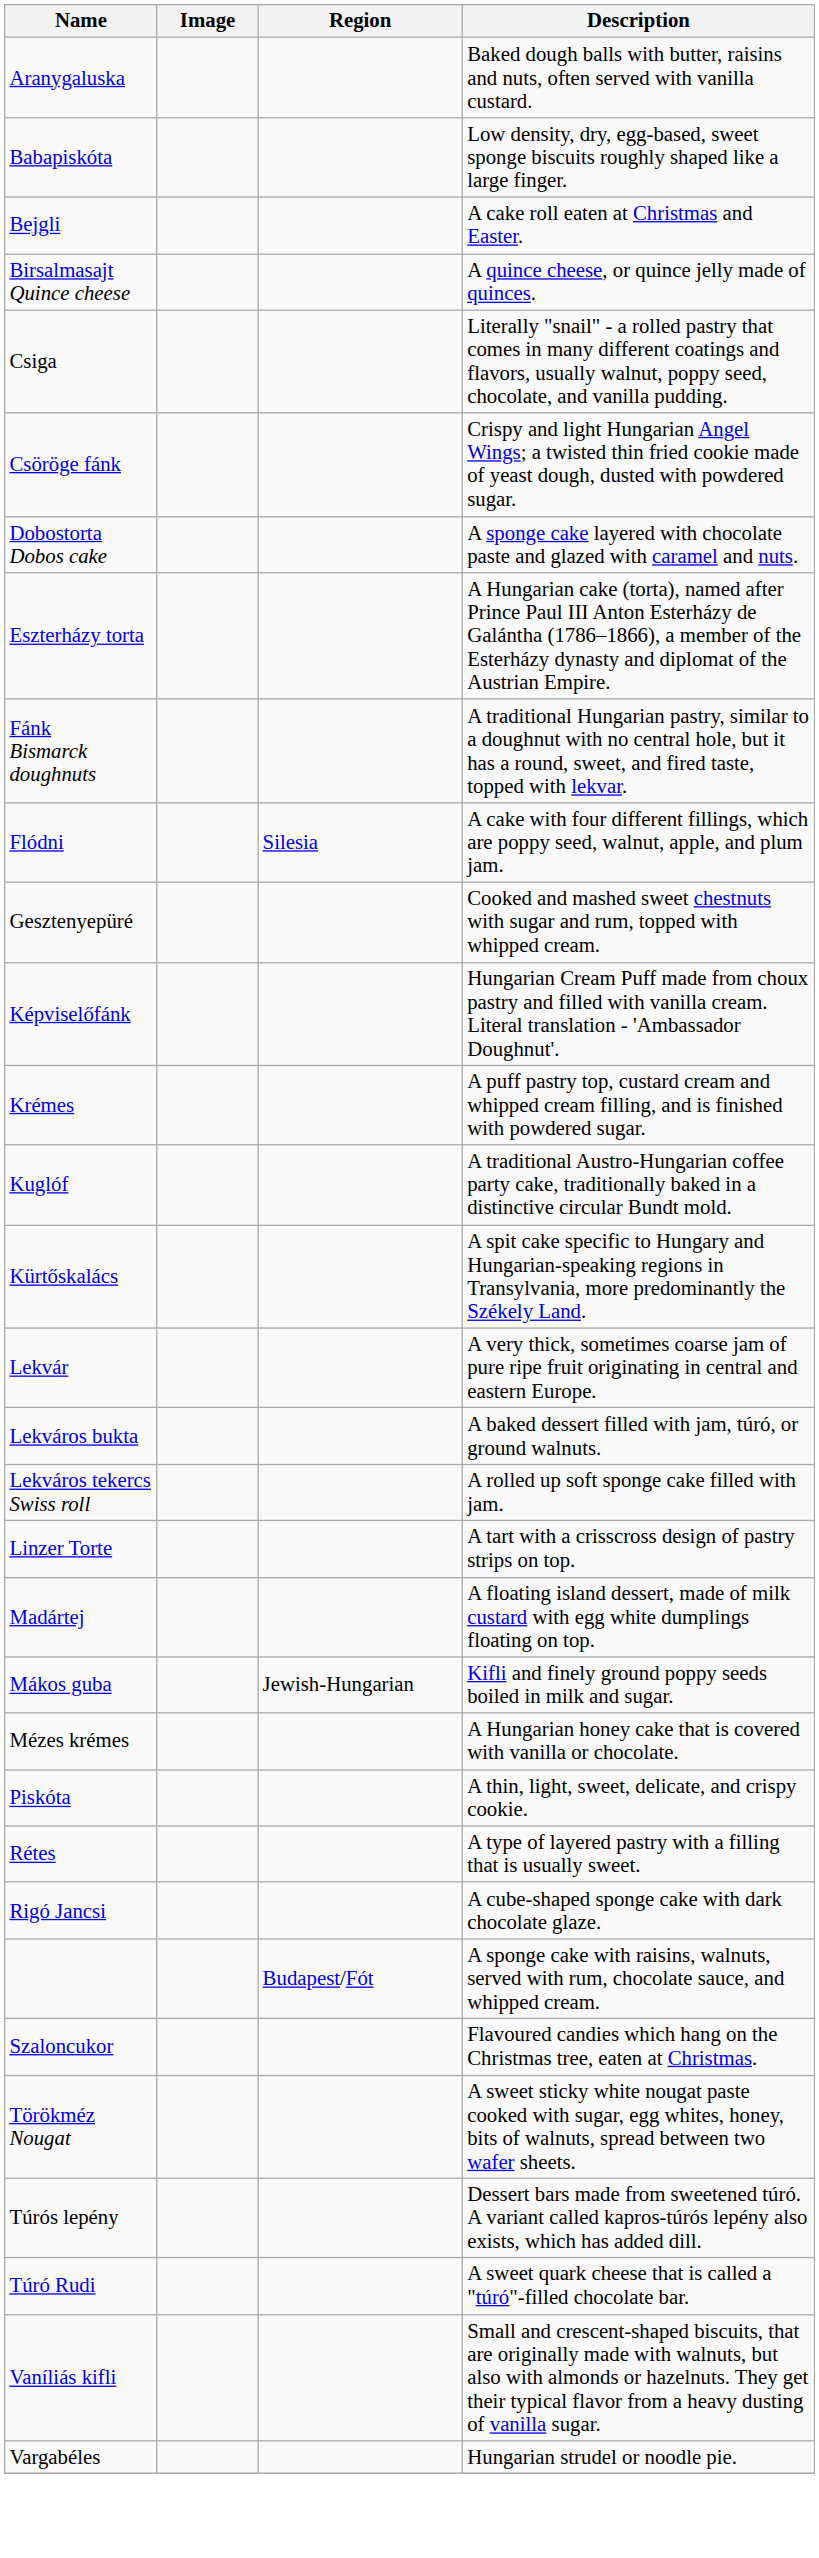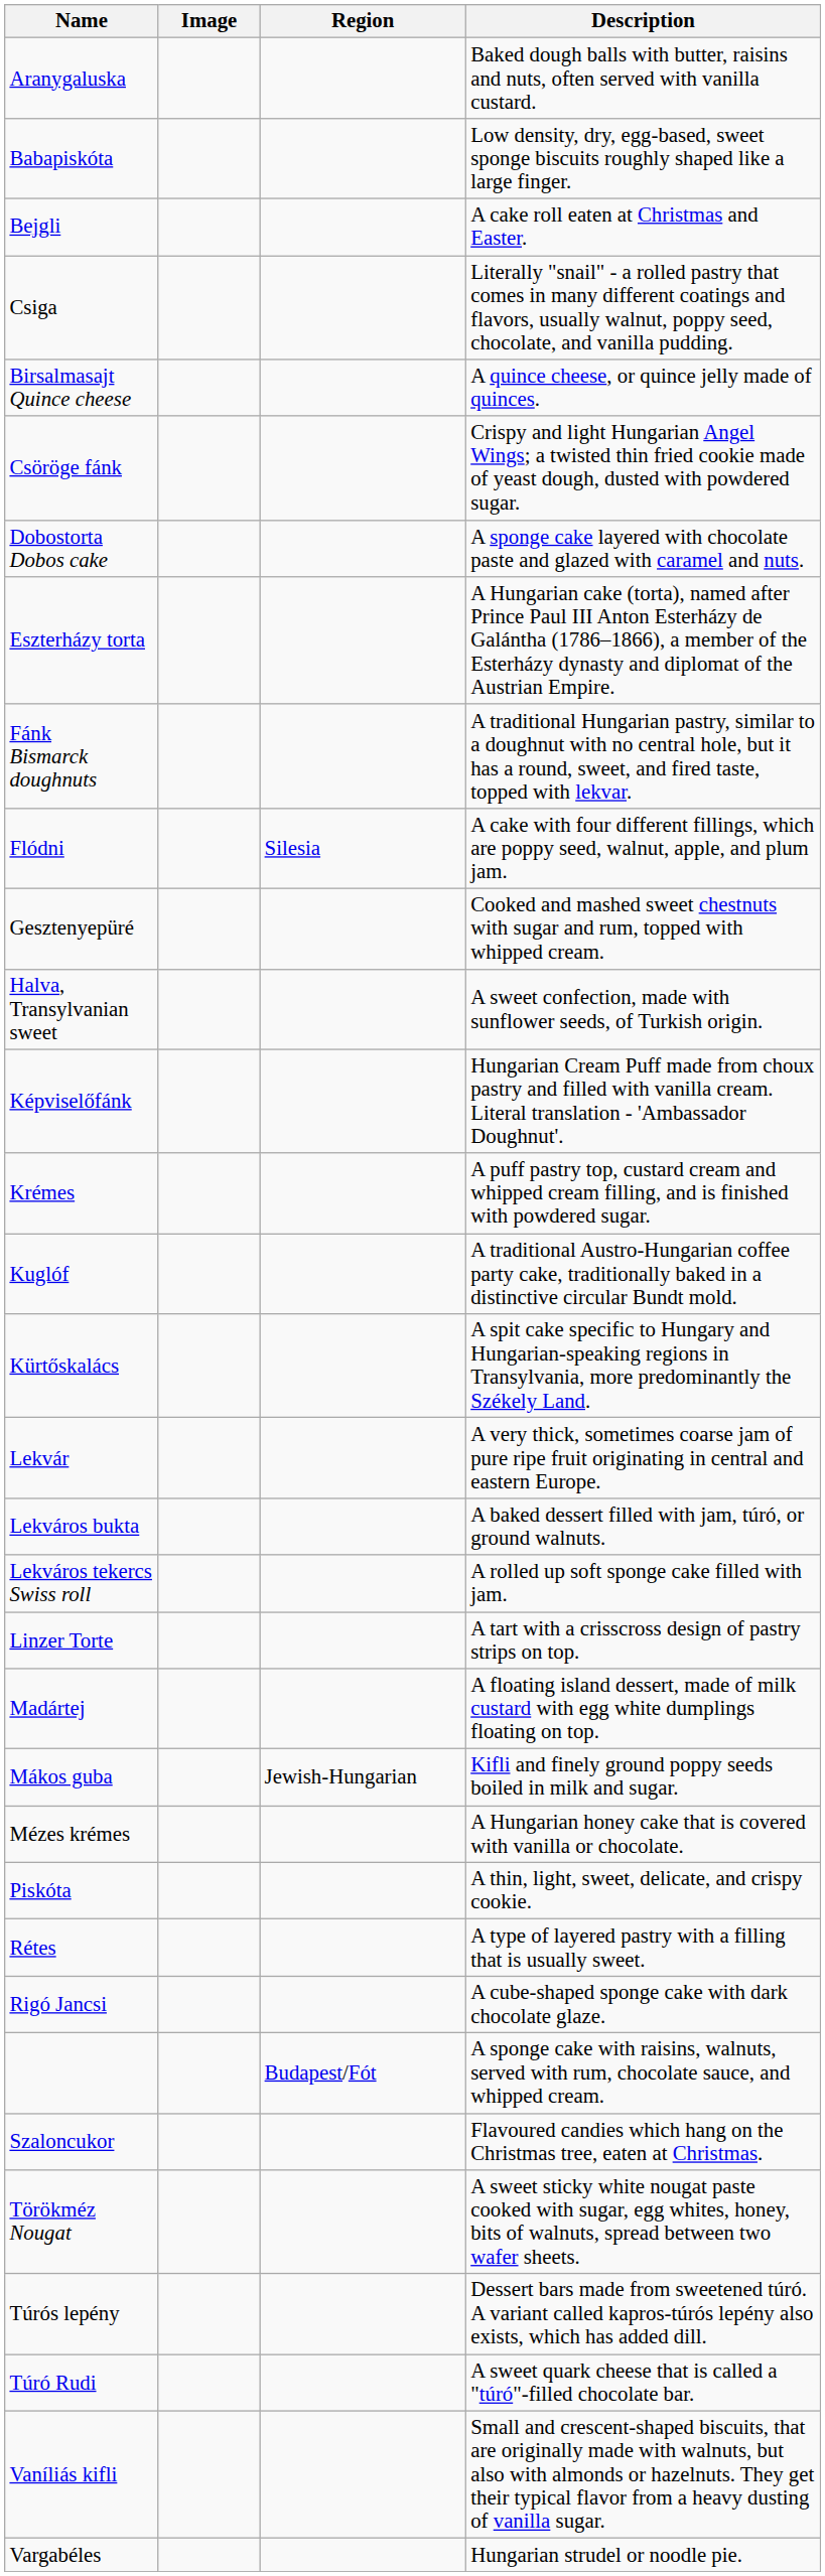 <table class="wikitable sortable" width="100%">
 <tr>
 <th width="110px">Name</th>
 <th width="70px">Image</th>
 <th width="150px">Region</th>
 <th>Description</th>
 </tr>
 <tr>
 <td><a href='#'>Aranygaluska</a></td>
 <td></td>
 <td></td>
 <td>Baked dough balls with butter, raisins and nuts, often served with vanilla custard.</td>
 </tr>
 <tr>
 <td><a href='#'>Babapiskóta</a></td>
 <td></td>
 <td></td>
 <td>Low density, dry, egg-based, sweet sponge biscuits roughly shaped like a large finger.</td>
 </tr>
 <tr>
 <td><a href='#'>Bejgli</a></td>
 <td></td>
 <td></td>
 <td>A cake roll eaten at <a href='#'>Christmas</a> and <a href='#'>Easter</a>.</td>
 </tr>
 <tr>
+<td>Csiga</td>
+<td></td>
+<td></td>
+<td>Literally "snail" - a rolled pastry that comes in many different coatings and flavors, usually walnut, poppy seed, chocolate, and vanilla pudding.</td>
+</tr>
+<tr>
 <td><a href='#'>Birsalmasajt</a><br><em>Quince cheese</em></td>
 <td></td>
 <td></td>
 <td>A <a href='#'>quince cheese</a>, or quince jelly made of <a href='#'>quinces</a>.</td>
-</tr>
-<tr>
-<td>Csiga</td>
-<td></td>
-<td></td>
-<td>Literally "snail" - a rolled pastry that comes in many different coatings and flavors, usually walnut, poppy seed, chocolate, and vanilla pudding.</td>
 </tr>
 <tr>
 <td><a href='#'>Csöröge fánk</a></td>
 <td></td>
 <td></td>
 <td>Crispy and light Hungarian <a href='#'>Angel Wings</a>; a twisted thin fried cookie made of yeast dough, dusted with powdered sugar.</td>
 </tr>
 <tr>
 <td><a href='#'>Dobostorta</a><br><em>Dobos cake</em></td>
 <td></td>
 <td></td>
 <td>A <a href='#'>sponge cake</a> layered with chocolate paste and glazed with <a href='#'>caramel</a> and <a href='#'>nuts</a>.</td>
 </tr>
 <tr>
 <td><a href='#'>Eszterházy torta</a></td>
 <td></td>
 <td></td>
 <td>A Hungarian cake (torta), named after Prince Paul III Anton Esterházy de Galántha (1786–1866), a member of the Esterházy dynasty and diplomat of the Austrian Empire.</td>
 </tr>
 <tr>
 <td><a href='#'>Fánk</a><br><em>Bismarck doughnuts</em></td>
 <td></td>
 <td></td>
 <td>A traditional Hungarian pastry, similar to a doughnut with no central hole, but it has a round, sweet, and fired taste, topped with <a href='#'>lekvar</a>.</td>
 </tr>
 <tr>
 <td><a href='#'>Flódni</a></td>
 <td></td>
 <td><a href='#'>Silesia</a></td>
 <td>A cake with four different fillings, which are poppy seed, walnut, apple, and plum jam.</td>
 </tr>
 <tr>
 <td>Gesztenyepüré</td>
 <td></td>
 <td></td>
 <td>Cooked and mashed sweet <a href='#'>chestnuts</a> with sugar and rum, topped with whipped cream.</td>
+</tr>
+<tr>
+<td><a href='#'>Halva</a>, Transylvanian sweet</td>
+<td></td>
+<td></td>
+<td>A sweet confection, made with sunflower seeds, of Turkish origin.</td>
 </tr>
 <tr>
 <td><a href='#'>Képviselőfánk</a></td>
 <td></td>
 <td></td>
 <td>Hungarian Cream Puff made from choux pastry and filled with vanilla cream. Literal translation - 'Ambassador Doughnut'.</td>
 </tr>
 <tr>
 <td><a href='#'>Krémes</a></td>
 <td></td>
 <td></td>
 <td>A puff pastry top, custard cream and whipped cream filling, and is finished with powdered sugar.</td>
 </tr>
 <tr>
 <td><a href='#'>Kuglóf</a></td>
 <td></td>
 <td></td>
 <td>A traditional Austro-Hungarian coffee party cake, traditionally baked in a distinctive circular Bundt mold.</td>
 </tr>
 <tr>
 <td><a href='#'>Kürtőskalács</a></td>
 <td></td>
 <td></td>
 <td>A spit cake specific to Hungary and Hungarian-speaking regions in Transylvania, more predominantly the <a href='#'>Székely Land</a>.</td>
 </tr>
 <tr>
 <td><a href='#'>Lekvár</a></td>
 <td></td>
 <td></td>
 <td>A very thick, sometimes coarse jam of pure ripe fruit originating in central and eastern Europe.</td>
 </tr>
 <tr>
 <td><a href='#'>Lekváros bukta</a></td>
 <td></td>
 <td></td>
 <td>A baked dessert filled with jam, túró, or ground walnuts.</td>
 </tr>
 <tr>
 <td><a href='#'>Lekváros tekercs</a><br><em>Swiss roll</em></td>
 <td></td>
 <td></td>
 <td>A rolled up soft sponge cake filled with jam.</td>
 </tr>
 <tr>
 <td><a href='#'>Linzer Torte</a></td>
 <td></td>
 <td></td>
 <td>A tart with a crisscross design of pastry strips on top.</td>
 </tr>
 <tr>
 <td><a href='#'>Madártej</a></td>
 <td></td>
 <td></td>
 <td>A floating island dessert, made of milk <a href='#'>custard</a> with egg white dumplings floating on top.</td>
 </tr>
 <tr>
 <td><a href='#'>Mákos guba</a></td>
 <td></td>
 <td>Jewish-Hungarian</td>
 <td><a href='#'>Kifli</a> and finely ground poppy seeds boiled in milk and sugar.</td>
 </tr>
 <tr>
 <td>Mézes krémes</td>
 <td></td>
 <td></td>
 <td>A Hungarian honey cake that is covered with vanilla or chocolate.</td>
 </tr>
 <tr>
 <td><a href='#'>Piskóta</a></td>
 <td></td>
 <td></td>
 <td>A thin, light, sweet, delicate, and crispy cookie.</td>
 </tr>
 <tr>
 <td><a href='#'>Rétes</a></td>
 <td></td>
 <td></td>
 <td>A type of layered pastry with a filling that is usually sweet.</td>
 </tr>
 <tr>
 <td><a href='#'>Rigó Jancsi</a></td>
 <td></td>
 <td></td>
 <td>A cube-shaped sponge cake with dark chocolate glaze.</td>
 </tr>
 <tr>
 <td></td>
 <td></td>
 <td><a href='#'>Budapest</a>/<a href='#'>Fót</a></td>
 <td>A sponge cake with raisins, walnuts, served with rum, chocolate sauce, and whipped cream.</td>
 </tr>
 <tr>
 <td><a href='#'>Szaloncukor</a></td>
 <td></td>
 <td></td>
 <td>Flavoured candies which hang on the Christmas tree, eaten at <a href='#'>Christmas</a>.</td>
 </tr>
 <tr>
 <td><a href='#'>Törökméz</a><br><em>Nougat</em></td>
 <td></td>
 <td></td>
 <td>A sweet sticky white nougat paste cooked with sugar, egg whites, honey, bits of walnuts, spread between two <a href='#'>wafer</a> sheets.</td>
 </tr>
 <tr>
 <td>Túrós lepény</td>
 <td></td>
 <td></td>
 <td>Dessert bars made from sweetened túró. A variant called kapros-túrós lepény also exists, which has added dill.</td>
 </tr>
 <tr>
 <td><a href='#'>Túró Rudi</a></td>
 <td></td>
 <td></td>
 <td>A sweet quark cheese that is called a "<a href='#'>túró</a>"-filled chocolate bar.</td>
 </tr>
 <tr>
 <td><a href='#'>Vaníliás kifli</a></td>
 <td></td>
 <td></td>
 <td>Small and crescent-shaped biscuits, that are originally made with walnuts, but also with almonds or hazelnuts. They get their typical flavor from a heavy dusting of <a href='#'>vanilla</a> sugar.</td>
 </tr>
 <tr>
 <td>Vargabéles</td>
 <td></td>
 <td></td>
 <td>Hungarian strudel or noodle pie.</td>
 </tr>
 <tr>
 </tr>
 </table>
